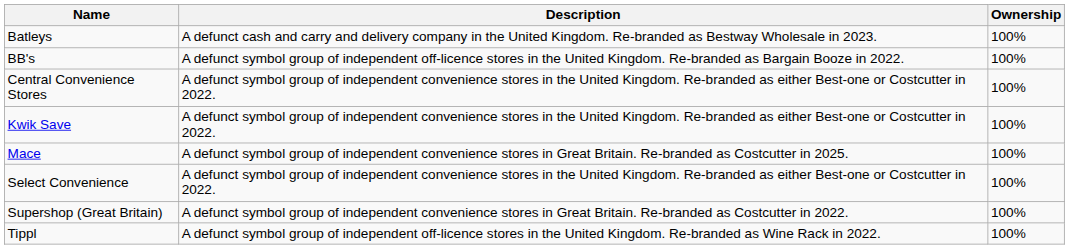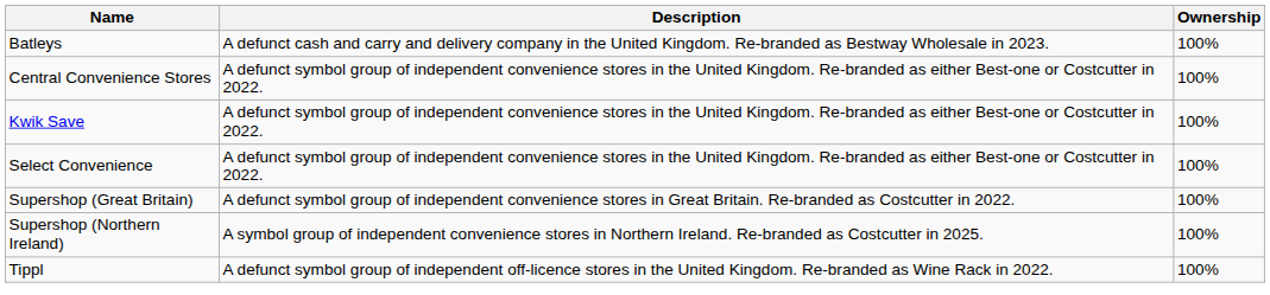 <table class="wikitable">
 <tr>
 <th>Name</th>
 <th>Description</th>
 <th>Ownership</th>
 </tr>
 <tr>
 <td>Batleys</td>
 <td>A defunct cash and carry and delivery company in the United Kingdom. Re-branded as Bestway Wholesale in 2023.</td>
-<td>100%</td>
-</tr>
-<tr>
-<td>BB's</td>
-<td>A defunct symbol group of independent off-licence stores in the United Kingdom. Re-branded as Bargain Booze in 2022.</td>
 <td>100%</td>
 </tr>
 <tr>
 <td>Central Convenience Stores</td>
 <td>A defunct symbol group of independent convenience stores in the United Kingdom. Re-branded as either Best-one or Costcutter in 2022.</td>
 <td>100%</td>
 </tr>
 <tr>
 <td><a href='#'>Kwik Save</a></td>
 <td>A defunct symbol group of independent convenience stores in the United Kingdom. Re-branded as either Best-one or Costcutter in 2022.</td>
 <td>100%</td>
 </tr>
 <tr>
-<td><a href='#'>Mace</a></td>
-<td>A defunct symbol group of independent convenience stores in Great Britain. Re-branded as Costcutter in 2025.</td>
-<td>100%</td>
-</tr>
-<tr>
 <td>Select Convenience</td>
 <td>A defunct symbol group of independent convenience stores in the United Kingdom. Re-branded as either Best-one or Costcutter in 2022.</td>
 <td>100%</td>
 </tr>
 <tr>
 <td>Supershop (Great Britain)</td>
 <td>A defunct symbol group of independent convenience stores in Great Britain. Re-branded as Costcutter in 2022.</td>
 <td>100%</td>
 </tr>
 <tr>
+<td>Supershop (Northern Ireland)</td>
+<td>A symbol group of independent convenience stores in Northern Ireland. Re-branded as Costcutter in 2025.</td>
+<td>100%</td>
+</tr>
+<tr>
 <td>Tippl</td>
 <td>A defunct symbol group of independent off-licence stores in the United Kingdom. Re-branded as Wine Rack in 2022.</td>
 <td>100%</td>
 </tr>
 </table>
